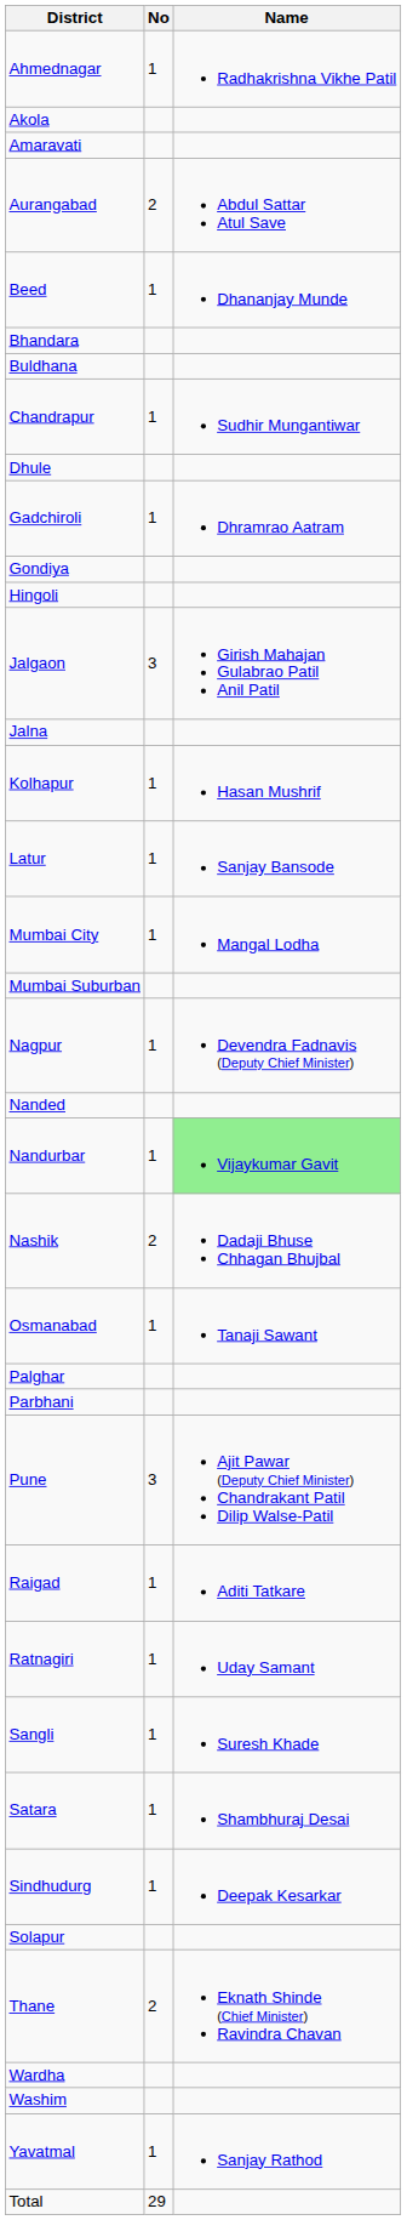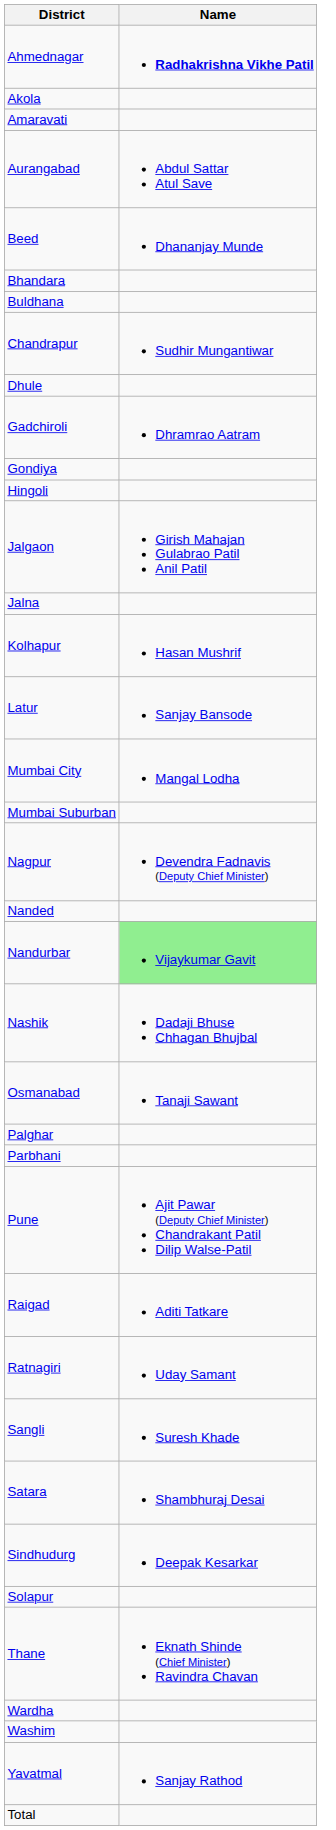 <table class="wikitable">
 <tr>
 <th>District</th>
-<th>No</th>
 <th>Name</th>
 </tr>
 <tr>
 <td><a href='#'>Ahmednagar</a></td>
-<td>1</td>
-<td><br><ul><li><a href='#'>Radhakrishna Vikhe Patil</a></li></ul></td>
+<td><strong><br><ul><li><a href='#'>Radhakrishna Vikhe Patil</a></li></ul></strong></td>
 </tr>
 <tr>
 <td><a href='#'>Akola</a></td>
-<td></td>
 <td></td>
 </tr>
 <tr>
 <td><a href='#'>Amaravati</a></td>
 <td></td>
-<td></td>
 </tr>
 <tr>
 <td><a href='#'>Aurangabad</a></td>
-<td>2</td>
 <td><br><ul><li><a href='#'>Abdul Sattar</a></li><li><a href='#'>Atul Save</a></li></ul></td>
 </tr>
 <tr>
 <td><a href='#'>Beed</a></td>
-<td>1</td>
 <td><br><ul><li><a href='#'>Dhananjay Munde</a></li></ul></td>
 </tr>
 <tr>
 <td><a href='#'>Bhandara</a></td>
 <td></td>
-<td></td>
 </tr>
 <tr>
 <td><a href='#'>Buldhana</a></td>
 <td></td>
-<td></td>
 </tr>
 <tr>
 <td><a href='#'>Chandrapur</a></td>
-<td>1</td>
 <td><br><ul><li><a href='#'>Sudhir Mungantiwar</a></li></ul></td>
 </tr>
 <tr>
 <td><a href='#'>Dhule</a></td>
 <td></td>
-<td></td>
 </tr>
 <tr>
 <td><a href='#'>Gadchiroli</a></td>
-<td>1</td>
 <td><br><ul><li><a href='#'>Dhramrao Aatram</a></li></ul></td>
 </tr>
 <tr>
 <td><a href='#'>Gondiya</a></td>
 <td></td>
-<td></td>
 </tr>
 <tr>
 <td><a href='#'>Hingoli</a></td>
 <td></td>
-<td></td>
 </tr>
 <tr>
 <td><a href='#'>Jalgaon</a></td>
-<td>3</td>
 <td><br><ul><li><a href='#'>Girish Mahajan</a></li><li><a href='#'>Gulabrao Patil</a></li><li><a href='#'>Anil Patil</a></li></ul></td>
 </tr>
 <tr>
 <td><a href='#'>Jalna</a></td>
 <td></td>
-<td></td>
 </tr>
 <tr>
 <td><a href='#'>Kolhapur</a></td>
-<td>1</td>
 <td><br><ul><li><a href='#'>Hasan Mushrif</a></li></ul></td>
 </tr>
 <tr>
 <td><a href='#'>Latur</a></td>
-<td>1</td>
 <td><br><ul><li><a href='#'>Sanjay Bansode</a></li></ul></td>
 </tr>
 <tr>
 <td><a href='#'>Mumbai City</a></td>
-<td>1</td>
 <td><br><ul><li><a href='#'>Mangal Lodha</a></li></ul></td>
 </tr>
 <tr>
 <td><a href='#'>Mumbai Suburban</a></td>
 <td></td>
-<td></td>
 </tr>
 <tr>
 <td><a href='#'>Nagpur</a></td>
-<td>1</td>
 <td><br><ul><li><a href='#'>Devendra Fadnavis</a><br><small>(<a href='#'>Deputy Chief Minister</a>)</small></li></ul></td>
 </tr>
 <tr>
 <td><a href='#'>Nanded</a></td>
 <td></td>
-<td></td>
 </tr>
 <tr>
 <td><a href='#'>Nandurbar</a></td>
-<td>1</td>
 <td style="background: lightgreen;"><br><ul><li><a href='#'>Vijaykumar Gavit</a></li></ul></td>
 </tr>
 <tr>
 <td><a href='#'>Nashik</a></td>
-<td>2</td>
 <td><br><ul><li><a href='#'>Dadaji Bhuse</a></li><li><a href='#'>Chhagan Bhujbal</a></li></ul></td>
 </tr>
 <tr>
 <td><a href='#'>Osmanabad</a></td>
-<td>1</td>
 <td><br><ul><li><a href='#'>Tanaji Sawant</a></li></ul></td>
 </tr>
 <tr>
 <td><a href='#'>Palghar</a></td>
 <td></td>
-<td></td>
 </tr>
 <tr>
 <td><a href='#'>Parbhani</a></td>
 <td></td>
-<td></td>
 </tr>
 <tr>
 <td><a href='#'>Pune</a></td>
-<td>3</td>
 <td><br><ul><li><a href='#'>Ajit Pawar</a> <br><small>(<a href='#'>Deputy Chief Minister</a>)</small></li><li><a href='#'>Chandrakant Patil</a></li><li><a href='#'>Dilip Walse-Patil</a></li></ul></td>
 </tr>
 <tr>
 <td><a href='#'>Raigad</a></td>
-<td>1</td>
 <td><br><ul><li><a href='#'>Aditi Tatkare</a></li></ul></td>
 </tr>
 <tr>
 <td><a href='#'>Ratnagiri</a></td>
-<td>1</td>
 <td><br><ul><li><a href='#'>Uday Samant</a></li></ul></td>
 </tr>
 <tr>
 <td><a href='#'>Sangli</a></td>
-<td>1</td>
 <td><br><ul><li><a href='#'>Suresh Khade</a></li></ul></td>
 </tr>
 <tr>
 <td><a href='#'>Satara</a></td>
-<td>1</td>
 <td><br><ul><li><a href='#'>Shambhuraj Desai</a></li></ul></td>
 </tr>
 <tr>
 <td><a href='#'>Sindhudurg</a></td>
-<td>1</td>
 <td><br><ul><li><a href='#'>Deepak Kesarkar</a></li></ul></td>
 </tr>
 <tr>
 <td><a href='#'>Solapur</a></td>
 <td></td>
-<td></td>
 </tr>
 <tr>
 <td><a href='#'>Thane</a></td>
-<td>2</td>
 <td><br><ul><li><a href='#'>Eknath Shinde</a><br><small>(<a href='#'>Chief Minister</a>)</small></li><li><a href='#'>Ravindra Chavan</a></li></ul></td>
 </tr>
 <tr>
 <td><a href='#'>Wardha</a></td>
 <td></td>
-<td></td>
 </tr>
 <tr>
 <td><a href='#'>Washim</a></td>
 <td></td>
-<td></td>
 </tr>
 <tr>
 <td><a href='#'>Yavatmal</a></td>
-<td>1</td>
 <td><br><ul><li><a href='#'>Sanjay Rathod</a></li></ul></td>
 </tr>
 <tr>
 <td>Total</td>
-<td>29</td>
 <td></td>
 </tr>
 </table>
